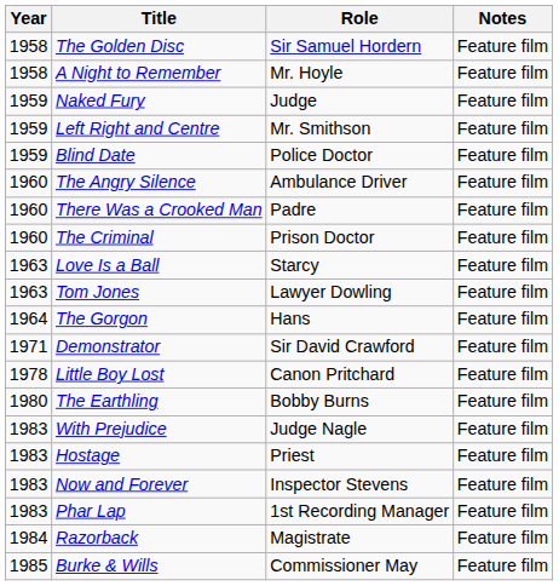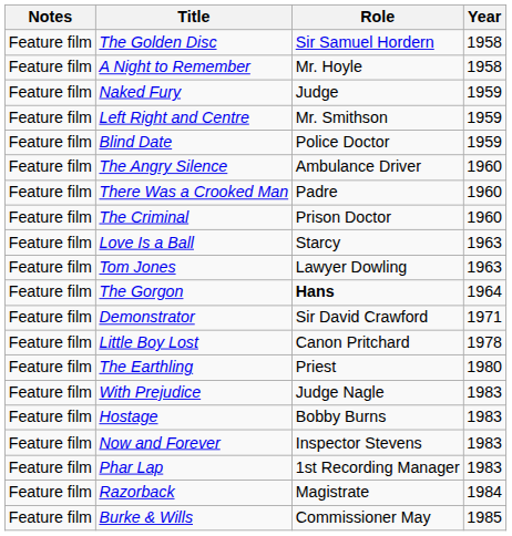 <table class="wikitable">
 <tr>
-<th>Year</th>
+<th>Notes</th>
 <th>Title</th>
 <th>Role</th>
-<th>Notes</th>
+<th>Year</th>
 </tr>
 <tr>
-<td>1958</td>
+<td>Feature film</td>
 <td><em><a href='#'>The Golden Disc</a></em></td>
 <td><a href='#'>Sir Samuel Hordern</a></td>
-<td>Feature film</td>
+<td>1958</td>
 </tr>
 <tr>
-<td>1958</td>
+<td>Feature film</td>
 <td><em><a href='#'>A Night to Remember</a></em></td>
 <td>Mr. Hoyle</td>
-<td>Feature film</td>
+<td>1958</td>
 </tr>
 <tr>
-<td>1959</td>
+<td>Feature film</td>
 <td><em><a href='#'>Naked Fury</a></em></td>
 <td>Judge</td>
-<td>Feature film</td>
+<td>1959</td>
 </tr>
 <tr>
-<td>1959</td>
+<td>Feature film</td>
 <td><em><a href='#'>Left Right and Centre</a></em></td>
 <td>Mr. Smithson</td>
-<td>Feature film</td>
+<td>1959</td>
 </tr>
 <tr>
-<td>1959</td>
+<td>Feature film</td>
 <td><em><a href='#'>Blind Date</a></em></td>
 <td>Police Doctor</td>
-<td>Feature film</td>
+<td>1959</td>
 </tr>
 <tr>
-<td>1960</td>
+<td>Feature film</td>
 <td><em><a href='#'>The Angry Silence</a></em></td>
 <td>Ambulance Driver</td>
-<td>Feature film</td>
+<td>1960</td>
 </tr>
 <tr>
-<td>1960</td>
+<td>Feature film</td>
 <td><em><a href='#'>There Was a Crooked Man</a></em></td>
 <td>Padre</td>
-<td>Feature film</td>
+<td>1960</td>
 </tr>
 <tr>
-<td>1960</td>
+<td>Feature film</td>
 <td><em><a href='#'>The Criminal</a></em></td>
 <td>Prison Doctor</td>
-<td>Feature film</td>
+<td>1960</td>
 </tr>
 <tr>
-<td>1963</td>
+<td>Feature film</td>
 <td><em><a href='#'>Love Is a Ball</a></em></td>
 <td>Starcy</td>
-<td>Feature film</td>
+<td>1963</td>
 </tr>
 <tr>
-<td>1963</td>
+<td>Feature film</td>
 <td><em><a href='#'>Tom Jones</a></em></td>
 <td>Lawyer Dowling</td>
-<td>Feature film</td>
+<td>1963</td>
 </tr>
 <tr>
+<td>Feature film</td>
+<td><em><a href='#'>The Gorgon</a></em></td>
+<td><strong>Hans</strong></td>
 <td>1964</td>
-<td><em><a href='#'>The Gorgon</a></em></td>
-<td>Hans</td>
-<td>Feature film</td>
 </tr>
 <tr>
-<td>1971</td>
+<td>Feature film</td>
 <td><em><a href='#'>Demonstrator</a></em></td>
 <td>Sir David Crawford</td>
-<td>Feature film</td>
+<td>1971</td>
 </tr>
 <tr>
-<td>1978</td>
+<td>Feature film</td>
 <td><em><a href='#'>Little Boy Lost</a></em></td>
 <td>Canon Pritchard</td>
-<td>Feature film</td>
+<td>1978</td>
 </tr>
 <tr>
+<td>Feature film</td>
+<td><em><a href='#'>The Earthling</a></em></td>
+<td>Priest</td>
 <td>1980</td>
-<td><em><a href='#'>The Earthling</a></em></td>
-<td>Bobby Burns</td>
-<td>Feature film</td>
 </tr>
 <tr>
-<td>1983</td>
+<td>Feature film</td>
 <td><em><a href='#'>With Prejudice</a></em></td>
 <td>Judge Nagle</td>
-<td>Feature film</td>
+<td>1983</td>
 </tr>
 <tr>
+<td>Feature film</td>
+<td><em><a href='#'>Hostage</a></em></td>
+<td>Bobby Burns</td>
 <td>1983</td>
-<td><em><a href='#'>Hostage</a></em></td>
-<td>Priest</td>
-<td>Feature film</td>
 </tr>
 <tr>
-<td>1983</td>
+<td>Feature film</td>
 <td><em><a href='#'>Now and Forever</a></em></td>
 <td>Inspector Stevens</td>
-<td>Feature film</td>
+<td>1983</td>
 </tr>
 <tr>
-<td>1983</td>
+<td>Feature film</td>
 <td><em><a href='#'>Phar Lap</a></em></td>
 <td>1st Recording Manager</td>
-<td>Feature film</td>
+<td>1983</td>
 </tr>
 <tr>
-<td>1984</td>
+<td>Feature film</td>
 <td><em><a href='#'>Razorback</a></em></td>
 <td>Magistrate</td>
-<td>Feature film</td>
+<td>1984</td>
 </tr>
 <tr>
-<td>1985</td>
+<td>Feature film</td>
 <td><em><a href='#'>Burke & Wills</a></em></td>
 <td>Commissioner May</td>
-<td>Feature film</td>
+<td>1985</td>
 </tr>
 </table>
